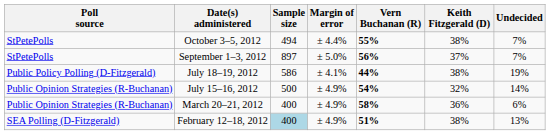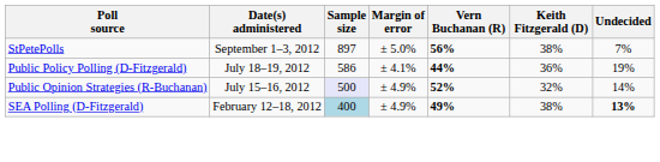 <table class="wikitable">
 <tr>
 <th>Poll<br>source</th>
 <th>Date(s)<br>administered</th>
 <th>Sample<br>size</th>
 <th>Margin of<br>error</th>
 <th style="width:100px;">Vern<br>Buchanan (R)</th>
 <th style="width:100px;">Keith<br>Fitzgerald (D)</th>
 <th>Undecided</th>
 </tr>
 <tr>
 <td><a href='#'>StPetePolls</a></td>
-<td align=center>October 3–5, 2012</td>
-<td align=center>494</td>
-<td align=center>± 4.4%</td>
-<td><strong>55%</strong></td>
-<td align=center>38%</td>
-<td align=center>7%</td>
-</tr>
-<tr>
-<td><a href='#'>StPetePolls</a></td>
 <td align=center>September 1–3, 2012</td>
 <td align=center>897</td>
 <td align=center>± 5.0%</td>
 <td><strong>56%</strong></td>
-<td align=center>37%</td>
+<td align=center>38%</td>
 <td align=center>7%</td>
 </tr>
 <tr>
 <td><a href='#'>Public Policy Polling (D-Fitzgerald)</a></td>
 <td align=center>July 18–19, 2012</td>
 <td align=center>586</td>
 <td align=center>± 4.1%</td>
 <td><strong>44%</strong></td>
-<td align=center>38%</td>
+<td align=center>36%</td>
 <td align=center>19%</td>
 </tr>
 <tr>
 <td><a href='#'>Public Opinion Strategies (R-Buchanan)</a></td>
 <td align=center>July 15–16, 2012</td>
-<td align=center>500</td>
+<td align=center style="background: lavender;">500</td>
 <td align=center>± 4.9%</td>
-<td><strong>54%</strong></td>
+<td><strong>52%</strong></td>
 <td align=center>32%</td>
 <td align=center>14%</td>
-</tr>
-<tr>
-<td><a href='#'>Public Opinion Strategies (R-Buchanan)</a></td>
-<td align=center>March 20–21, 2012</td>
-<td align=center>400</td>
-<td align=center>± 4.9%</td>
-<td><strong>58%</strong></td>
-<td align=center>36%</td>
-<td align=center>6%</td>
 </tr>
 <tr>
 <td><a href='#'>SEA Polling (D-Fitzgerald)</a></td>
 <td align=center>February 12–18, 2012</td>
 <td align=center style="background: lightblue;">400</td>
 <td align=center>± 4.9%</td>
-<td><strong>51%</strong></td>
+<td><strong>49%</strong></td>
 <td align=center>38%</td>
-<td align=center>13%</td>
+<td align=center><strong>13%</strong></td>
 </tr>
 </table>
